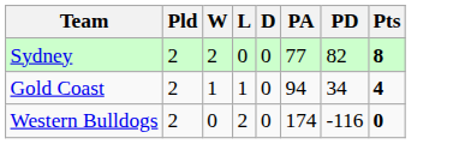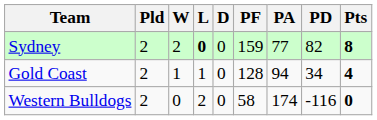 <table class="wikitable">
 <tr>
 <th>Team</th>
 <th>Pld</th>
 <th>W</th>
 <th>L</th>
 <th>D</th>
+<th>PF</th>
 <th>PA</th>
 <th>PD</th>
 <th>Pts</th>
 </tr>
 <tr>
 <td style="background: #ccffcc;"><a href='#'>Sydney</a></td>
 <td style="background: #ccffcc;">2</td>
 <td style="background: #ccffcc;">2</td>
+<td style="background: #ccffcc;"><strong>0</strong></td>
 <td style="background: #ccffcc;">0</td>
-<td style="background: #ccffcc;">0</td>
+<td style="background: #ccffcc;">159</td>
 <td style="background: #ccffcc;">77</td>
 <td style="background: #ccffcc;">82</td>
 <td style="background: #ccffcc;"><strong>8</strong></td>
 </tr>
 <tr>
 <td><a href='#'>Gold Coast</a></td>
 <td>2</td>
 <td>1</td>
 <td>1</td>
 <td>0</td>
+<td>128</td>
 <td>94</td>
 <td>34</td>
 <td><strong>4</strong></td>
 </tr>
 <tr>
 <td><a href='#'>Western Bulldogs</a></td>
 <td>2</td>
 <td>0</td>
 <td>2</td>
 <td>0</td>
+<td>58</td>
 <td>174</td>
 <td>-116</td>
 <td><strong>0</strong></td>
 </tr>
 </table>
